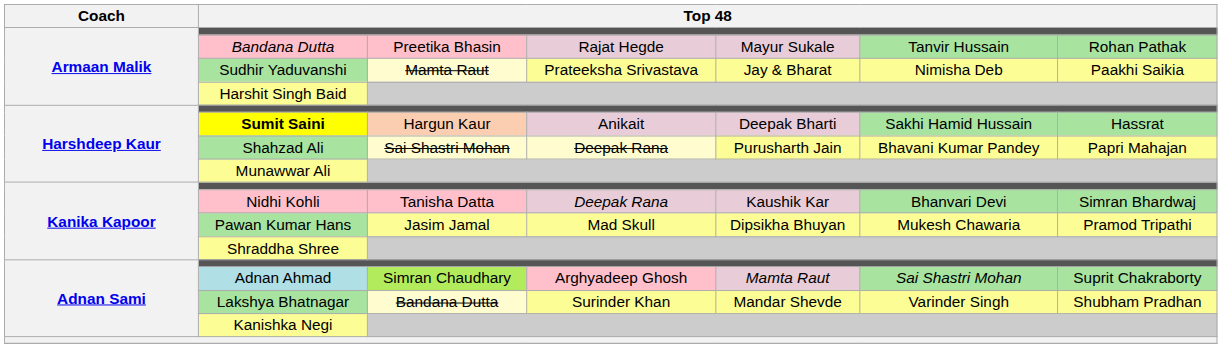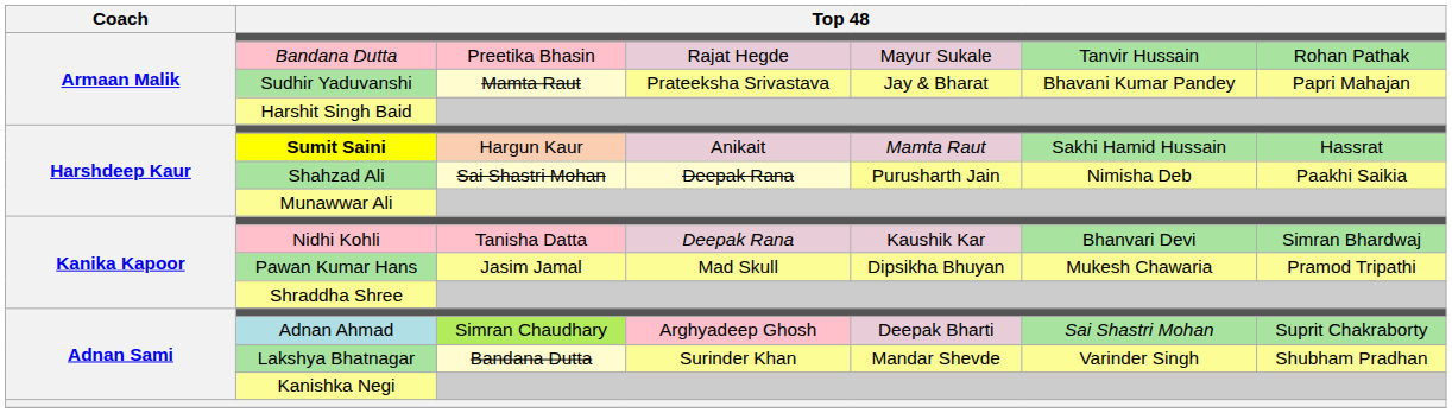 <table class="wikitable" style="text-align:center; line-height:17px; width:100%;">
 <tr>
 <th scope="col" width="16%">Coach</th>
 <th scope="col" width="84%" colspan="10">Top 48</th>
 </tr>
 <tr>
 <th rowspan="4"><a href='#'>Armaan Malik</a></th>
 <td colspan="7" style="background:#555555"></td>
 </tr>
 <tr>
 <td style="background:pink"><em>Bandana Dutta</em></td>
 <td style="background:pink">Preetika Bhasin</td>
 <td style="background:#E8CCD7">Rajat Hegde</td>
 <td style="background:#E8CCD7">Mayur Sukale</td>
 <td style="background:#A8E4A0">Tanvir Hussain</td>
 <td style="background:#A8E4A0">Rohan Pathak</td>
 </tr>
 <tr>
 <td style="background:#A8E4A0">Sudhir Yaduvanshi</td>
 <td style="background:#FFFDD0"><s>Mamta Raut</s></td>
 <td style="background:#FDFD96">Prateeksha Srivastava</td>
 <td style="background:#FDFD96">Jay & Bharat</td>
-<td style="background:#FDFD96">Nimisha Deb</td>
-<td style="background:#FDFD96">Paakhi Saikia</td>
+<td style="background:#FDFD96">Bhavani Kumar Pandey</td>
+<td style="background:#FDFD96">Papri Mahajan</td>
 </tr>
 <tr>
 <td style="background:#FDFD96">Harshit Singh Baid</td>
 <td style="background:#ccc;" colspan="5"></td>
 </tr>
 <tr>
 <th rowspan="4"><a href='#'>Harshdeep Kaur</a></th>
 <td colspan="7" style="background:#555555"></td>
 </tr>
 <tr>
 <td style="background:yellow"><strong>Sumit Saini</strong></td>
 <td style="background:#FBCEB1">Hargun Kaur</td>
 <td style="background:#E8CCD7">Anikait</td>
-<td style="background:#E8CCD7">Deepak Bharti</td>
+<td style="background:#E8CCD7"><em>Mamta Raut</em></td>
 <td style="background:#A8E4A0">Sakhi Hamid Hussain</td>
 <td style="background:#A8E4A0">Hassrat</td>
 </tr>
 <tr>
 <td style="background:#A8E4A0">Shahzad Ali</td>
 <td style="background:#FFFDD0"><s>Sai Shastri Mohan</s></td>
 <td style="background:#FFFDD0"><s>Deepak Rana</s></td>
 <td style="background:#FDFD96">Purusharth Jain</td>
-<td style="background:#FDFD96">Bhavani Kumar Pandey</td>
-<td style="background:#FDFD96">Papri Mahajan</td>
+<td style="background:#FDFD96">Nimisha Deb</td>
+<td style="background:#FDFD96">Paakhi Saikia</td>
 </tr>
 <tr>
 <td style="background:#FDFD96">Munawwar Ali</td>
 <td style="background:#ccc;" colspan="5"></td>
 </tr>
 <tr>
 <th rowspan="4"><a href='#'>Kanika Kapoor</a></th>
 <td colspan="7" style="background:#555555"></td>
 </tr>
 <tr>
 <td style="background:pink">Nidhi Kohli</td>
 <td style="background:pink">Tanisha Datta</td>
 <td style="background:#E8CCD7"><em>Deepak Rana</em></td>
 <td style="background:#E8CCD7">Kaushik Kar</td>
 <td style="background:#A8E4A0">Bhanvari Devi</td>
 <td style="background:#A8E4A0">Simran Bhardwaj</td>
 </tr>
 <tr>
 <td style="background:#A8E4A0">Pawan Kumar Hans</td>
 <td style="background:#FDFD96">Jasim Jamal</td>
 <td style="background:#FDFD96">Mad Skull</td>
 <td style="background:#FDFD96">Dipsikha Bhuyan</td>
 <td style="background:#FDFD96">Mukesh Chawaria</td>
 <td style="background:#FDFD96">Pramod Tripathi</td>
 </tr>
 <tr>
 <td style="background:#FDFD96">Shraddha Shree</td>
 <td style="background:#ccc;" colspan="5"></td>
 </tr>
 <tr>
 <th rowspan="4"><a href='#'>Adnan Sami</a></th>
 <td colspan="7" style="background:#555555"></td>
 </tr>
 <tr>
 <td style="background:#B0E0E6">Adnan Ahmad</td>
 <td style="background:#B2EC5D">Simran Chaudhary</td>
 <td style="background:pink">Arghyadeep Ghosh</td>
-<td style="background:#E8CCD7"><em>Mamta Raut</em></td>
+<td style="background:#E8CCD7">Deepak Bharti</td>
 <td style="background:#A8E4A0"><em>Sai Shastri Mohan</em></td>
 <td style="background:#A8E4A0">Suprit Chakraborty</td>
 </tr>
 <tr>
 <td style="background:#A8E4A0">Lakshya Bhatnagar</td>
 <td style="background:#FFFDD0"><s>Bandana Dutta</s></td>
 <td style="background:#FDFD96">Surinder Khan</td>
 <td style="background:#FDFD96">Mandar Shevde</td>
 <td style="background:#FDFD96">Varinder Singh</td>
 <td style="background:#FDFD96">Shubham Pradhan</td>
 </tr>
 <tr>
 <td style="background:#FDFD96">Kanishka Negi</td>
 <td style="background:#ccc;" colspan="5"></td>
 </tr>
 <tr>
 <th style="font-size:90%; line-height:12px;" colspan="8"><small></small></th>
 </tr>
 <tr>
 </tr>
 </table>
